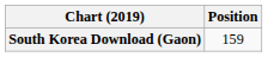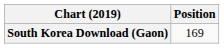 <table class="wikitable plainrowheaders" style="text-align:center">
 <tr>
 <th>Chart (2019)</th>
 <th>Position</th>
 </tr>
 <tr>
 <th scope="row">South Korea Download (Gaon)</th>
-<td>159</td>
+<td>169</td>
 </tr>
 </table>
